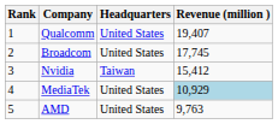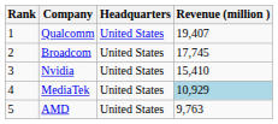 <table class="wikitable">
 <tr>
 <th>Rank</th>
 <th>Company</th>
 <th>Headquarters</th>
 <th>Revenue (million )</th>
 </tr>
 <tr>
 <td>1 </td>
 <td><a href='#'>Qualcomm</a></td>
 <td><a href='#'>United States</a></td>
 <td>19,407</td>
 </tr>
 <tr>
 <td>2 </td>
 <td><a href='#'>Broadcom</a></td>
 <td>United States</td>
 <td>17,745</td>
 </tr>
 <tr>
 <td>3 </td>
 <td><a href='#'>Nvidia</a></td>
-<td><a href='#'>Taiwan</a></td>
-<td>15,412</td>
+<td>United States</td>
+<td>15,410</td>
 </tr>
 <tr>
 <td>4 </td>
 <td><a href='#'>MediaTek</a></td>
 <td>United States</td>
 <td style="background: lightblue;">10,929</td>
 </tr>
 <tr>
 <td>5 </td>
 <td><a href='#'>AMD</a></td>
 <td>United States</td>
 <td>9,763</td>
 </tr>
 </table>
